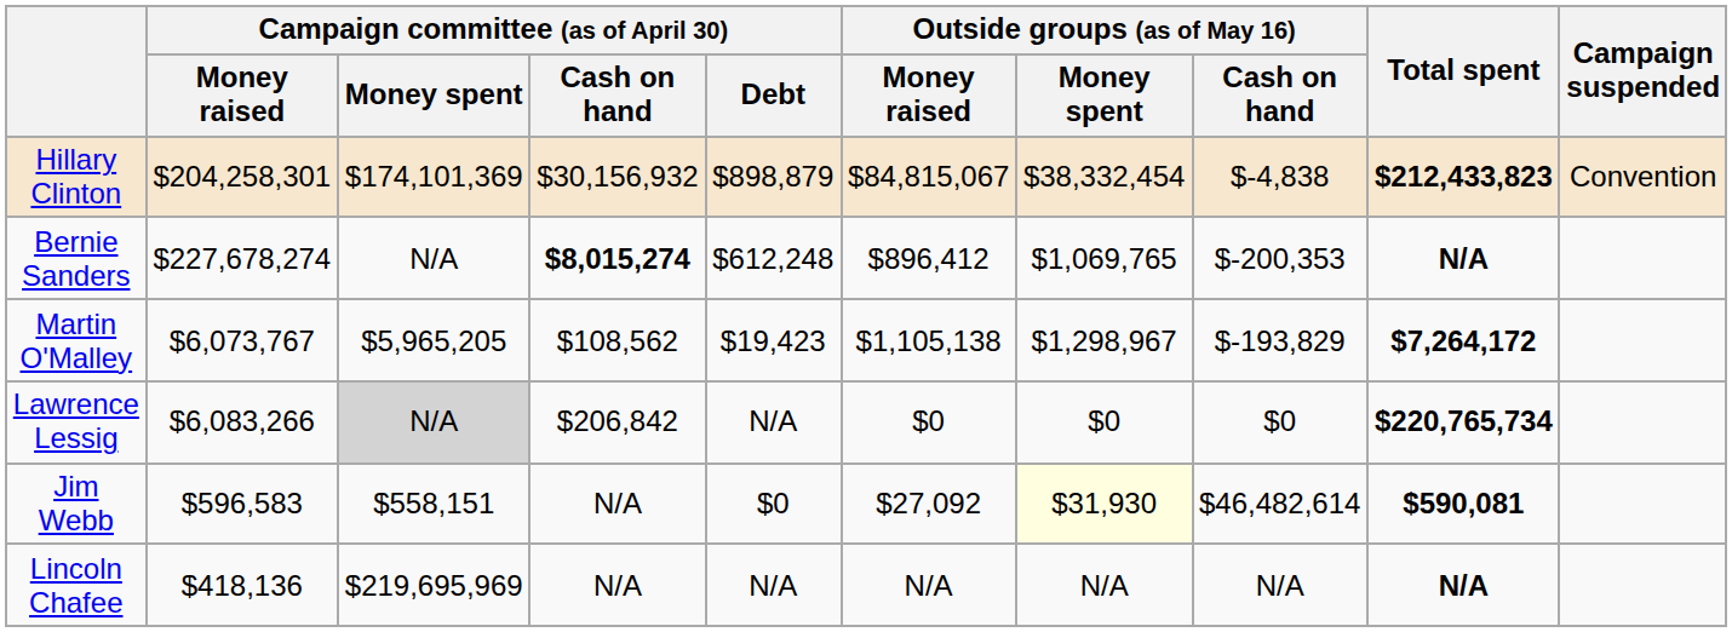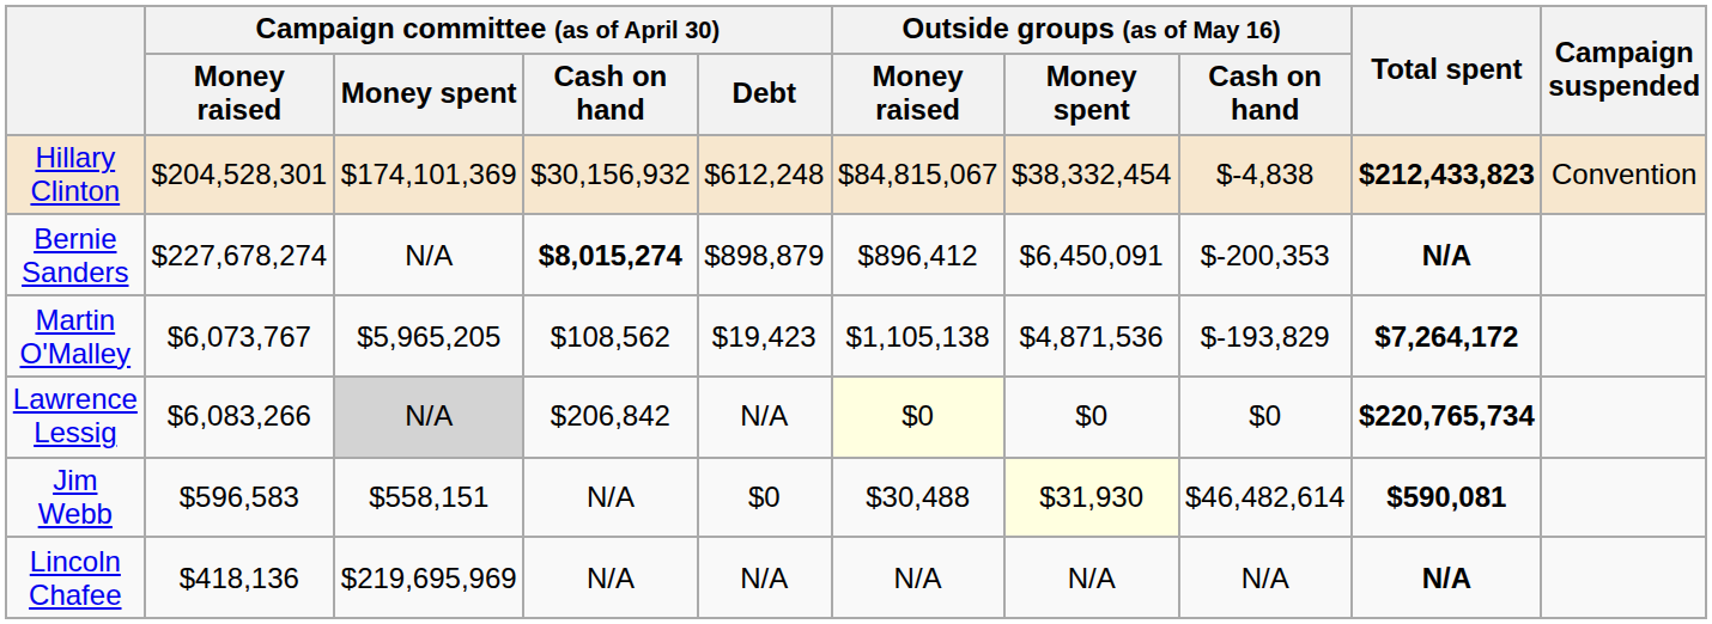 <table class="wikitable sortable" style="font-size:12px; text-align: center;">
 <tr>
 <th rowspan="2"></th>
 <th colspan="4">Campaign committee <small>(as of April 30)</small></th>
 <th colspan="3">Outside groups	<small>(as of May 16)</small></th>
 <th rowspan="2">Total spent</th>
 <th rowspan="2">Campaign<br>suspended</th>
 </tr>
 <tr>
 <th>Money raised</th>
 <th>Money spent</th>
 <th>Cash on hand</th>
 <th>Debt</th>
 <th>Money raised</th>
 <th>Money spent</th>
 <th>Cash on hand</th>
 </tr>
 <tr style="background:#f7e7ce;">
 <td data-sort-value="Clinton, Hillary"><a href='#'>Hillary Clinton</a></td>
-<td>$204,258,301</td>
+<td>$204,528,301</td>
 <td>$174,101,369</td>
 <td>$30,156,932</td>
-<td>$898,879</td>
+<td>$612,248 </td>
 <td>$84,815,067</td>
 <td>$38,332,454</td>
 <td><span>$-4,838</span></td>
 <td><strong>$212,433,823</strong></td>
 <td>Convention</td>
 </tr>
 <tr>
 <td data-sort-value="Sanders, Bernie"><a href='#'>Bernie Sanders</a></td>
 <td>$227,678,274</td>
 <td>N/A</td>
 <td><strong>$8,015,274</strong></td>
-<td>$612,248 </td>
+<td>$898,879</td>
 <td>$896,412</td>
-<td>$1,069,765</td>
+<td>$6,450,091</td>
 <td><span>$-200,353</span></td>
 <td><strong>N/A</strong></td>
 <td></td>
 </tr>
 <tr>
 <td data-sort-value="O'Malley, Martin"><a href='#'>Martin O'Malley</a></td>
 <td>$6,073,767</td>
 <td>$5,965,205</td>
 <td>$108,562</td>
 <td>$19,423</td>
 <td>$1,105,138</td>
-<td>$1,298,967</td>
+<td>$4,871,536</td>
 <td><span>$-193,829</span></td>
 <td><strong>$7,264,172</strong></td>
 <td></td>
 </tr>
 <tr>
 <td data-sort-value="Lessig, Lawrence"><a href='#'>Lawrence Lessig</a></td>
 <td>$6,083,266</td>
 <td style="background: lightgrey;">N/A</td>
 <td>$206,842</td>
 <td>N/A</td>
-<td>$0</td>
+<td style="background: lightyellow;">$0</td>
 <td>$0</td>
 <td>$0</td>
 <td><strong>$220,765,734</strong></td>
 <td></td>
 </tr>
 <tr>
 <td data-sort-value="Webb, Jim"><a href='#'>Jim Webb</a></td>
 <td>$596,583</td>
 <td>$558,151</td>
 <td>N/A</td>
 <td>$0</td>
-<td>$27,092</td>
+<td>$30,488</td>
 <td style="background: lightyellow;">$31,930</td>
 <td>$46,482,614</td>
 <td><strong>$590,081</strong></td>
 <td></td>
 </tr>
 <tr>
 <td data-sort-value="Chafee, Lincoln"><a href='#'>Lincoln Chafee</a></td>
 <td>$418,136</td>
 <td>$219,695,969</td>
 <td>N/A</td>
 <td>N/A</td>
 <td>N/A</td>
 <td>N/A</td>
 <td>N/A</td>
 <td><strong>N/A</strong></td>
 <td></td>
 </tr>
 <tr class="sortbottom">
 </tr>
 </table>
